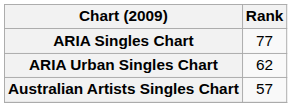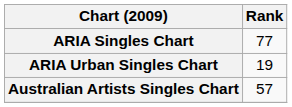 <table class="wikitable sortable plainrowheaders" style="text-align:center;">
 <tr>
 <th scope="col">Chart (2009)</th>
 <th scope="col">Rank</th>
 </tr>
 <tr>
 <th scope="row">ARIA Singles Chart</th>
 <td>77</td>
 </tr>
 <tr>
 <th scope="row">ARIA Urban Singles Chart</th>
-<td>62</td>
+<td>19</td>
 </tr>
 <tr>
 <th scope="row">Australian Artists Singles Chart</th>
 <td>57</td>
 </tr>
 <tr>
 </tr>
 </table>
